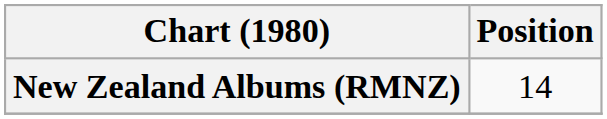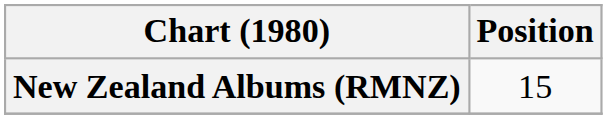 <table class="wikitable plainrowheaders" style="text-align:center">
 <tr>
 <th scope="col">Chart (1980)</th>
 <th scope="col">Position</th>
 </tr>
 <tr>
 <th scope="row">New Zealand Albums (RMNZ)</th>
-<td>14</td>
+<td>15</td>
 </tr>
 <tr>
 </tr>
 </table>
